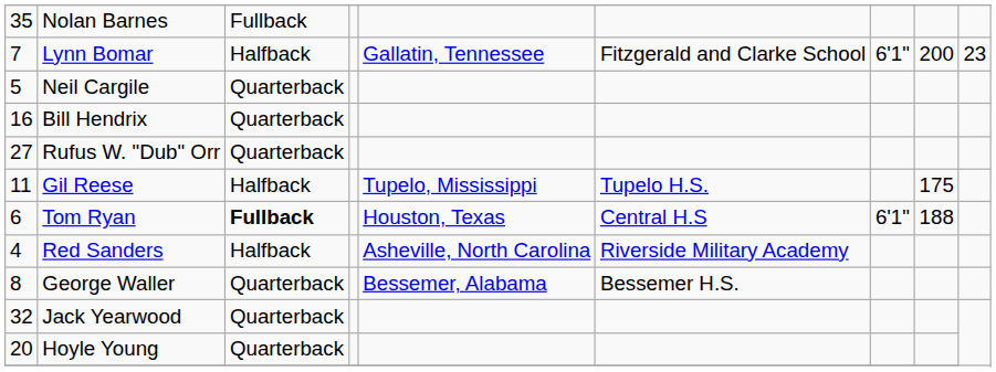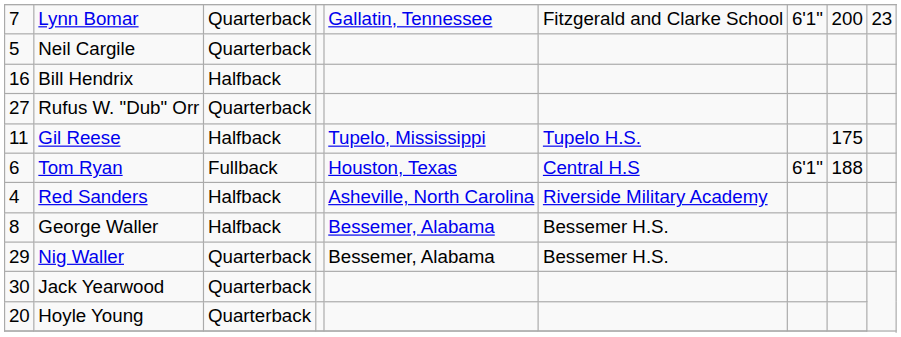 <table class="wikitable">
 <tr>
 </tr>
 <tr>
-<td>35</td>
-<td>Nolan Barnes</td>
-<td>Fullback</td>
-<td></td>
-<td></td>
-<td></td>
-<td></td>
-<td></td>
-<td></td>
-</tr>
-<tr>
 <td>7</td>
 <td><a href='#'>Lynn Bomar</a></td>
-<td>Halfback</td>
+<td>Quarterback</td>
 <td></td>
 <td><a href='#'>Gallatin, Tennessee</a></td>
 <td>Fitzgerald and Clarke School</td>
 <td>6'1"</td>
 <td>200</td>
 <td>23</td>
 </tr>
 <tr>
 <td>5</td>
 <td>Neil Cargile</td>
 <td>Quarterback</td>
 <td></td>
 <td></td>
 <td></td>
 <td></td>
 <td></td>
 <td></td>
 </tr>
 <tr>
 <td>16</td>
 <td>Bill Hendrix</td>
-<td>Quarterback</td>
+<td>Halfback</td>
 <td></td>
 <td></td>
 <td></td>
 <td></td>
 <td></td>
 <td></td>
 </tr>
 <tr>
 <td>27</td>
 <td>Rufus W. "Dub" Orr</td>
 <td>Quarterback</td>
 <td></td>
 <td></td>
 <td></td>
 <td></td>
 <td></td>
 <td></td>
 </tr>
 <tr>
 <td>11</td>
 <td><a href='#'>Gil Reese</a></td>
 <td>Halfback</td>
 <td></td>
 <td><a href='#'>Tupelo, Mississippi</a></td>
 <td><a href='#'>Tupelo H.S.</a></td>
 <td></td>
 <td>175</td>
 <td></td>
 </tr>
 <tr>
 <td>6</td>
 <td><a href='#'>Tom Ryan</a></td>
-<td><strong>Fullback</strong></td>
+<td>Fullback</td>
 <td></td>
 <td><a href='#'>Houston, Texas</a></td>
 <td><a href='#'>Central H.S</a></td>
 <td>6'1"</td>
 <td>188</td>
 <td></td>
 </tr>
 <tr>
 <td>4</td>
 <td><a href='#'>Red Sanders</a></td>
 <td>Halfback</td>
 <td></td>
 <td><a href='#'>Asheville, North Carolina</a></td>
 <td><a href='#'>Riverside Military Academy</a></td>
 <td></td>
 <td></td>
 <td></td>
 </tr>
 <tr>
 <td>8</td>
 <td>George Waller</td>
-<td>Quarterback</td>
+<td>Halfback</td>
 <td></td>
 <td><a href='#'>Bessemer, Alabama</a></td>
 <td>Bessemer H.S.</td>
 <td></td>
 <td></td>
 <td></td>
 </tr>
 <tr>
-<td>32</td>
+<td>29</td>
+<td><a href='#'>Nig Waller</a></td>
+<td>Quarterback</td>
+<td></td>
+<td>Bessemer, Alabama</td>
+<td>Bessemer H.S.</td>
+<td></td>
+<td></td>
+<td></td>
+</tr>
+<tr>
+<td>30</td>
 <td>Jack Yearwood</td>
 <td>Quarterback</td>
 <td></td>
 <td></td>
 <td></td>
 <td></td>
 <td></td>
 </tr>
 <tr>
 <td>20</td>
 <td>Hoyle Young</td>
 <td>Quarterback</td>
 <td></td>
 <td></td>
 <td></td>
 <td></td>
 <td></td>
 </tr>
 <tr>
 </tr>
 </table>
